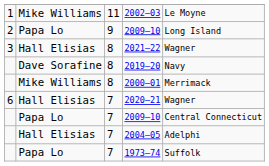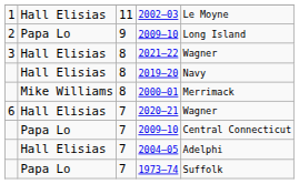 <table class="wikitable">
 <tr>
 </tr>
 <tr>
 <td>1</td>
-<td>Mike Williams</td>
+<td>Hall Elisias</td>
 <td>11</td>
 <td style="font-size:80%;"><a href='#'>2002–03</a></td>
 <td style="font-size:80%;">Le Moyne</td>
 </tr>
 <tr>
 <td>2</td>
 <td>Papa Lo</td>
 <td>9</td>
 <td style="font-size:80%;"><a href='#'>2009–10</a></td>
 <td style="font-size:80%;">Long Island</td>
 </tr>
 <tr>
 <td>3</td>
 <td>Hall Elisias</td>
 <td>8</td>
 <td style="font-size:80%;"><a href='#'>2021–22</a></td>
 <td style="font-size:80%;">Wagner</td>
 </tr>
 <tr>
 <td></td>
-<td>Dave Sorafine</td>
+<td>Hall Elisias</td>
 <td>8</td>
 <td style="font-size:80%;"><a href='#'>2019–20</a></td>
 <td style="font-size:80%;">Navy</td>
 </tr>
 <tr>
 <td></td>
 <td>Mike Williams</td>
 <td>8</td>
 <td style="font-size:80%;"><a href='#'>2000–01</a></td>
 <td style="font-size:80%;">Merrimack</td>
 </tr>
 <tr>
 <td>6</td>
 <td>Hall Elisias</td>
 <td>7</td>
 <td style="font-size:80%;"><a href='#'>2020–21</a></td>
 <td style="font-size:80%;">Wagner</td>
 </tr>
 <tr>
 <td></td>
 <td>Papa Lo</td>
 <td>7</td>
 <td style="font-size:80%;"><a href='#'>2009–10</a></td>
 <td style="font-size:80%;">Central Connecticut</td>
 </tr>
 <tr>
 <td></td>
 <td>Hall Elisias</td>
 <td>7</td>
 <td style="font-size:80%;"><a href='#'>2004–05</a></td>
 <td style="font-size:80%;">Adelphi</td>
 </tr>
 <tr>
 <td></td>
 <td>Papa Lo</td>
 <td>7</td>
 <td style="font-size:80%;"><a href='#'>1973–74</a></td>
 <td style="font-size:80%;">Suffolk</td>
 </tr>
 </table>
